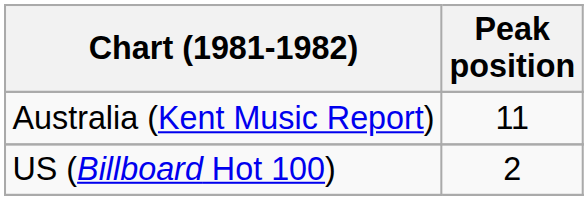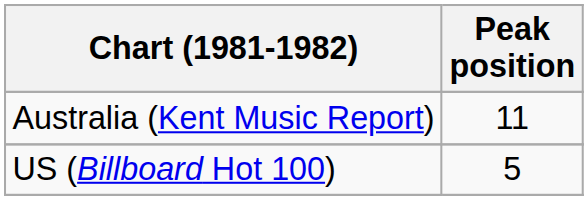 <table class="wikitable sortable">
 <tr>
 <th align="left">Chart (1981-1982)</th>
 <th align="left">Peak<br>position</th>
 </tr>
 <tr>
 </tr>
 <tr>
 <td align="left">Australia (<a href='#'>Kent Music Report</a>)</td>
 <td style="text-align:center;">11</td>
 </tr>
 <tr>
 </tr>
 <tr>
 <td align="left">US (<a href='#'><em>Billboard</em> Hot 100</a>)</td>
-<td style="text-align:center;">2</td>
+<td style="text-align:center;">5</td>
 </tr>
 <tr>
 </tr>
 </table>
